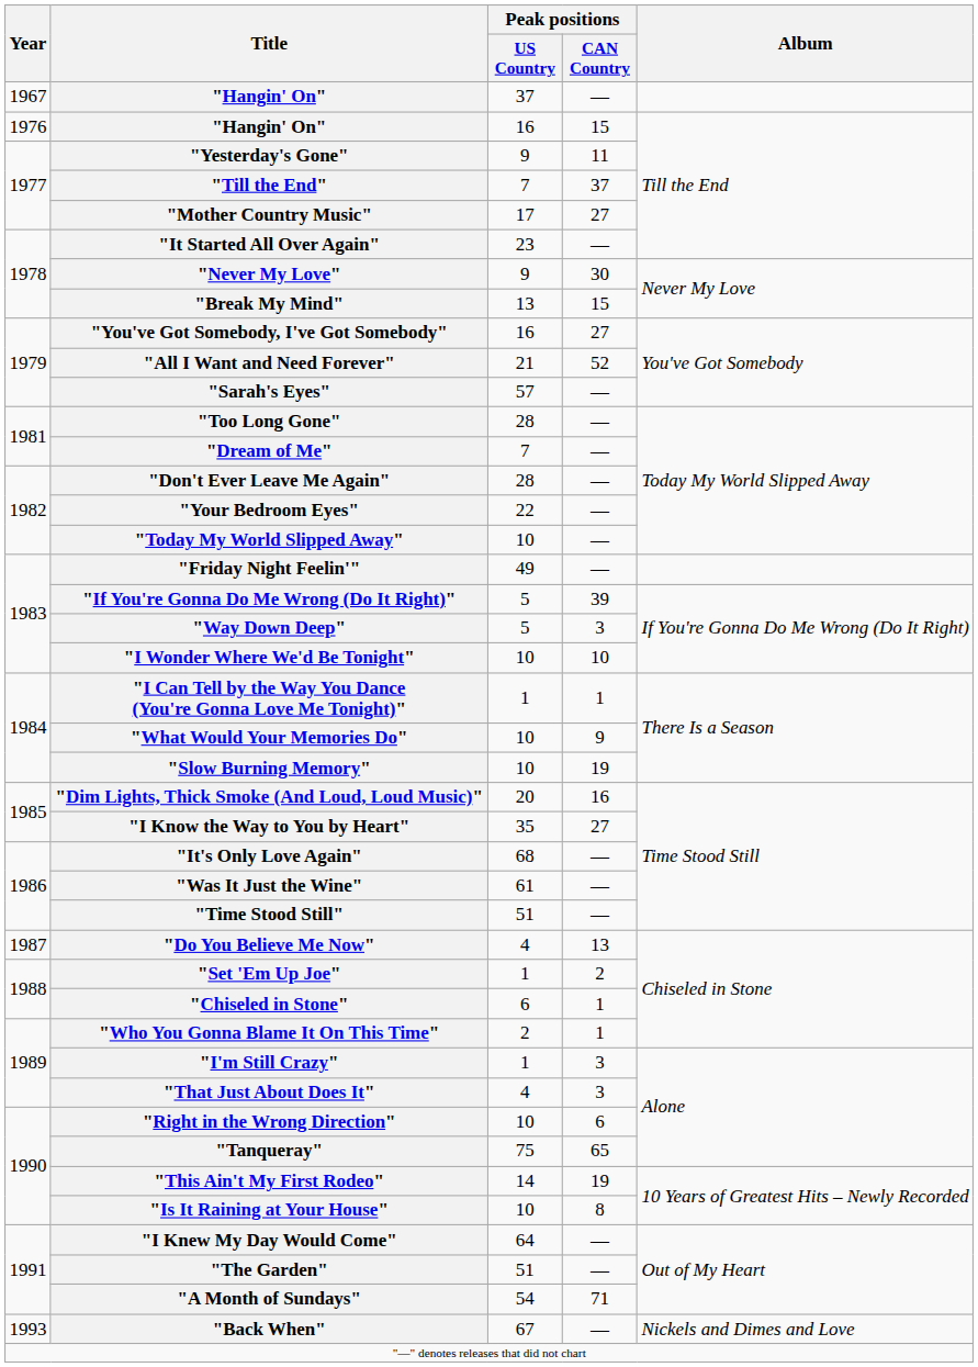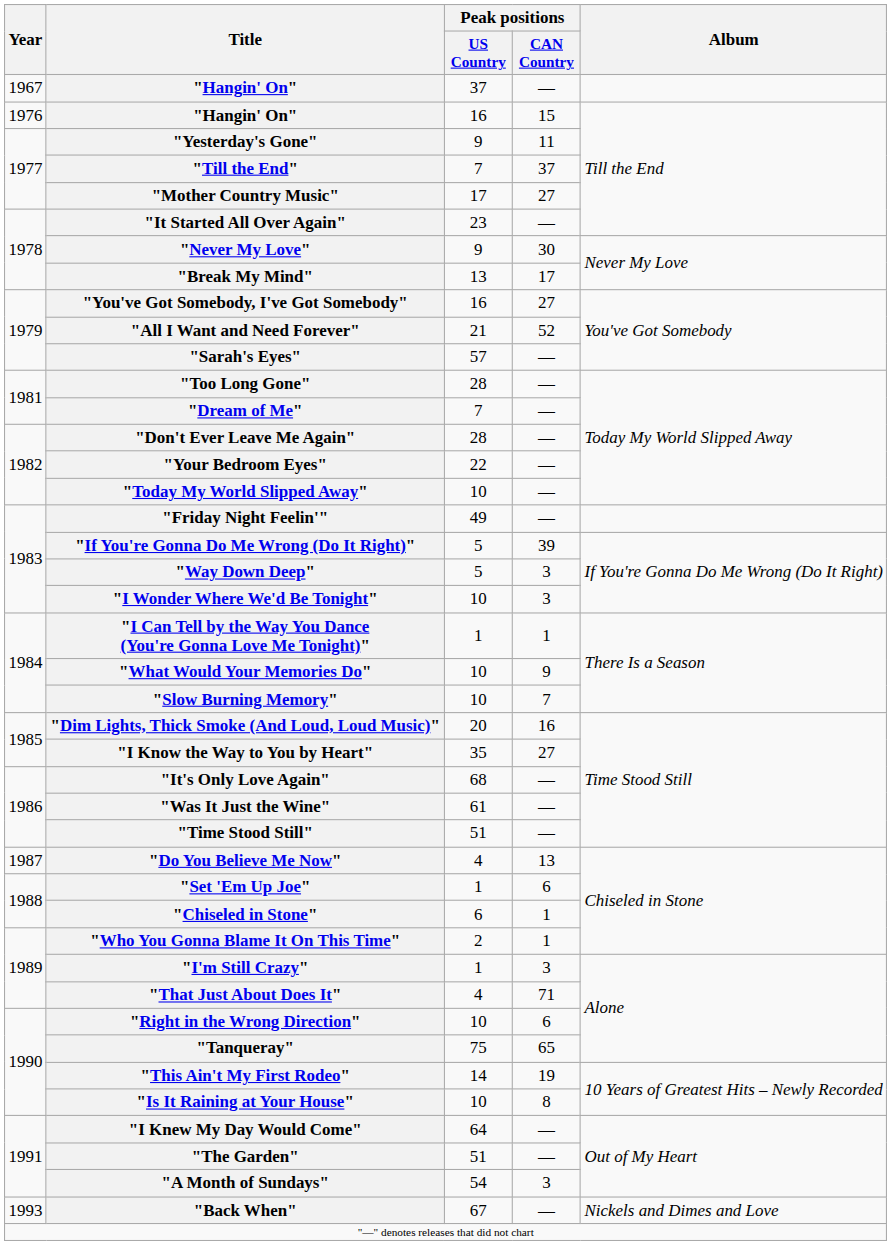 <table class="wikitable plainrowheaders" style=text-align:center;>
 <tr>
 <th scope="col" rowspan="2">Year</th>
 <th scope="col" rowspan="2" style="width:23em;">Title</th>
 <th scope="col" colspan="2">Peak positions</th>
 <th scope="col" rowspan="2">Album</th>
 </tr>
 <tr>
 <th style="width:4em;font-size:90%;"><a href='#'>US Country</a><br></th>
 <th style="width:4em;font-size:90%;"><a href='#'>CAN Country</a></th>
 </tr>
 <tr>
 <td>1967</td>
 <th scope="row">"<a href='#'>Hangin' On</a>" </th>
 <td>37</td>
 <td>—</td>
 <td></td>
 </tr>
 <tr>
 <td>1976</td>
 <th scope="row">"Hangin' On" </th>
 <td>16</td>
 <td>15</td>
 <td align="left" rowspan="5"><em>Till the End</em></td>
 </tr>
 <tr>
 <td rowspan="3">1977</td>
 <th scope="row">"Yesterday's Gone"</th>
 <td>9</td>
 <td>11</td>
 </tr>
 <tr>
 <th scope="row">"<a href='#'>Till the End</a>"</th>
 <td>7</td>
 <td>37</td>
 </tr>
 <tr>
 <th scope="row">"Mother Country Music"</th>
 <td>17</td>
 <td>27</td>
 </tr>
 <tr>
 <td rowspan="3">1978</td>
 <th scope="row">"It Started All Over Again"</th>
 <td>23</td>
 <td>—</td>
 </tr>
 <tr>
 <th scope="row">"<a href='#'>Never My Love</a>"</th>
 <td>9</td>
 <td>30</td>
 <td align="left" rowspan="2"><em>Never My Love</em></td>
 </tr>
 <tr>
 <th scope="row">"Break My Mind"</th>
 <td>13</td>
-<td>15</td>
+<td>17</td>
 </tr>
 <tr>
 <td rowspan="3">1979</td>
 <th scope="row">"You've Got Somebody, I've Got Somebody"</th>
 <td>16</td>
 <td>27</td>
 <td align="left" rowspan="3"><em>You've Got Somebody</em></td>
 </tr>
 <tr>
 <th scope="row">"All I Want and Need Forever"</th>
 <td>21</td>
 <td>52</td>
 </tr>
 <tr>
 <th scope="row">"Sarah's Eyes"</th>
 <td>57</td>
 <td>—</td>
 </tr>
 <tr>
 <td rowspan="2">1981</td>
 <th scope="row">"Too Long Gone"</th>
 <td>28</td>
 <td>—</td>
 <td align="left" rowspan="5"><em>Today My World Slipped Away</em></td>
 </tr>
 <tr>
 <th scope="row">"<a href='#'>Dream of Me</a>"</th>
 <td>7</td>
 <td>—</td>
 </tr>
 <tr>
 <td rowspan="3">1982</td>
 <th scope="row">"Don't Ever Leave Me Again"</th>
 <td>28</td>
 <td>—</td>
 </tr>
 <tr>
 <th scope="row">"Your Bedroom Eyes"</th>
 <td>22</td>
 <td>—</td>
 </tr>
 <tr>
 <th scope="row">"<a href='#'>Today My World Slipped Away</a>"</th>
 <td>10</td>
 <td>—</td>
 </tr>
 <tr>
 <td rowspan="4">1983</td>
 <th scope="row">"Friday Night Feelin'"</th>
 <td>49</td>
 <td>—</td>
 <td></td>
 </tr>
 <tr>
 <th scope="row">"<a href='#'>If You're Gonna Do Me Wrong (Do It Right)</a>"</th>
 <td>5</td>
 <td>39</td>
 <td align="left" rowspan="3"><em>If You're Gonna Do Me Wrong (Do It Right)</em></td>
 </tr>
 <tr>
 <th scope="row">"<a href='#'>Way Down Deep</a>"</th>
 <td>5</td>
 <td>3</td>
 </tr>
 <tr>
 <th scope="row">"<a href='#'>I Wonder Where We'd Be Tonight</a>"</th>
 <td>10</td>
-<td>10</td>
+<td>3</td>
 </tr>
 <tr>
 <td rowspan="3">1984</td>
 <th scope="row">"<a href='#'>I Can Tell by the Way You Dance<br>(You're Gonna Love Me Tonight)</a>"</th>
 <td>1</td>
 <td>1</td>
 <td align="left" rowspan="3"><em>There Is a Season</em></td>
 </tr>
 <tr>
 <th scope="row">"<a href='#'>What Would Your Memories Do</a>"</th>
 <td>10</td>
 <td>9</td>
 </tr>
 <tr>
 <th scope="row">"<a href='#'>Slow Burning Memory</a>"</th>
 <td>10</td>
-<td>19</td>
+<td>7</td>
 </tr>
 <tr>
 <td rowspan="2">1985</td>
 <th scope="row">"<a href='#'>Dim Lights, Thick Smoke (And Loud, Loud Music)</a>"</th>
 <td>20</td>
 <td>16</td>
 <td align="left" rowspan="5"><em>Time Stood Still</em></td>
 </tr>
 <tr>
 <th scope="row">"I Know the Way to You by Heart"</th>
 <td>35</td>
 <td>27</td>
 </tr>
 <tr>
 <td rowspan="3">1986</td>
 <th scope="row">"It's Only Love Again"</th>
 <td>68</td>
 <td>—</td>
 </tr>
 <tr>
 <th scope="row">"Was It Just the Wine"</th>
 <td>61</td>
 <td>—</td>
 </tr>
 <tr>
 <th scope="row">"Time Stood Still"</th>
 <td>51</td>
 <td>—</td>
 </tr>
 <tr>
 <td>1987</td>
 <th scope="row">"<a href='#'>Do You Believe Me Now</a>"</th>
 <td>4</td>
 <td>13</td>
 <td align="left" rowspan="4"><em>Chiseled in Stone</em></td>
 </tr>
 <tr>
 <td rowspan="2">1988</td>
 <th scope="row">"<a href='#'>Set 'Em Up Joe</a>"</th>
 <td>1</td>
-<td>2</td>
+<td>6</td>
 </tr>
 <tr>
 <th scope="row">"<a href='#'>Chiseled in Stone</a>"</th>
 <td>6</td>
 <td>1</td>
 </tr>
 <tr>
 <td rowspan="3">1989</td>
 <th scope="row">"<a href='#'>Who You Gonna Blame It On This Time</a>"</th>
 <td>2</td>
 <td>1</td>
 </tr>
 <tr>
 <th scope="row">"<a href='#'>I'm Still Crazy</a>"</th>
 <td>1</td>
 <td>3</td>
 <td align="left" rowspan="4"><em>Alone</em></td>
 </tr>
 <tr>
 <th scope="row">"<a href='#'>That Just About Does It</a>"</th>
 <td>4</td>
-<td>3</td>
+<td>71</td>
 </tr>
 <tr>
 <td rowspan="4">1990</td>
 <th scope="row">"<a href='#'>Right in the Wrong Direction</a>"</th>
 <td>10</td>
 <td>6</td>
 </tr>
 <tr>
 <th scope="row">"Tanqueray"</th>
 <td>75</td>
 <td>65</td>
 </tr>
 <tr>
 <th scope="row">"<a href='#'>This Ain't My First Rodeo</a>"</th>
 <td>14</td>
 <td>19</td>
 <td align="left" rowspan="2"><em>10 Years of Greatest Hits – Newly Recorded</em></td>
 </tr>
 <tr>
 <th scope="row">"<a href='#'>Is It Raining at Your House</a>"</th>
 <td>10</td>
 <td>8</td>
 </tr>
 <tr>
 <td rowspan="3">1991</td>
 <th scope="row">"I Knew My Day Would Come"</th>
 <td>64</td>
 <td>—</td>
 <td align="left" rowspan="3"><em>Out of My Heart</em></td>
 </tr>
 <tr>
 <th scope="row">"The Garden"</th>
 <td>51</td>
 <td>—</td>
 </tr>
 <tr>
 <th scope="row">"A Month of Sundays"</th>
 <td>54</td>
-<td>71</td>
+<td>3</td>
 </tr>
 <tr>
 <td>1993</td>
 <th scope="row">"Back When"</th>
 <td>67</td>
 <td>—</td>
 <td align="left"><em>Nickels and Dimes and Love</em></td>
 </tr>
 <tr>
 <td colspan="5" style="font-size:8pt">"—" denotes releases that did not chart</td>
 </tr>
 </table>
